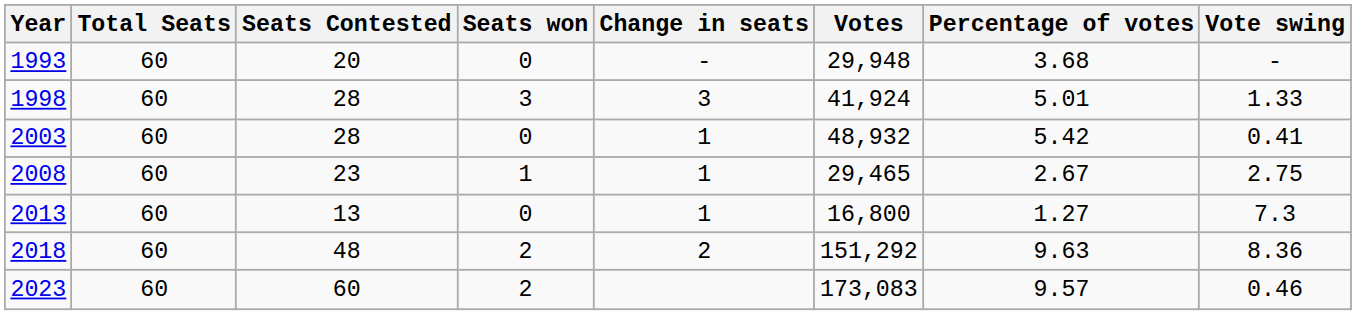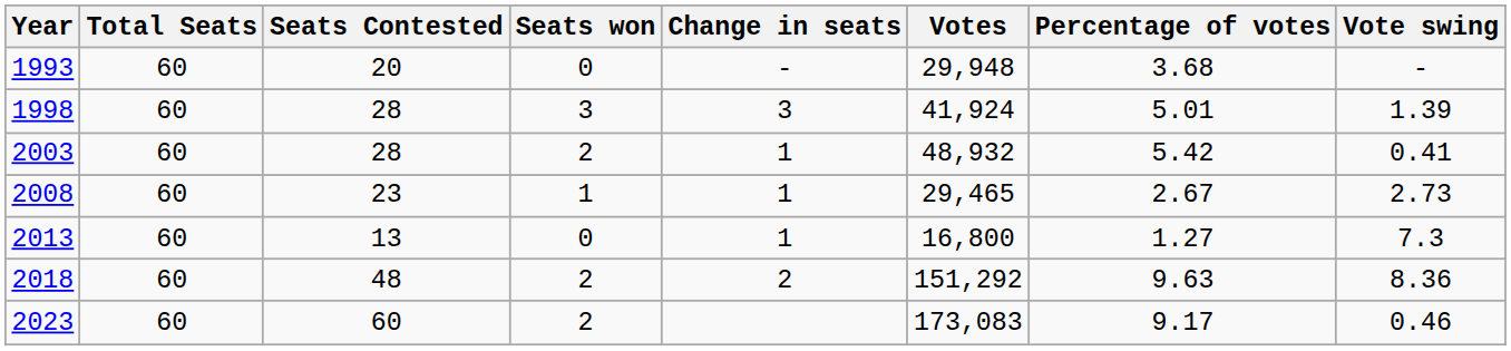 <table class="wikitable sortable" style="text-align:center">
 <tr>
 <th>Year</th>
 <th>Total Seats</th>
 <th>Seats Contested</th>
 <th>Seats won</th>
 <th>Change in seats</th>
 <th>Votes</th>
 <th>Percentage of votes</th>
 <th>Vote swing</th>
 </tr>
 <tr>
 <td><a href='#'>1993</a></td>
 <td>60</td>
 <td>20</td>
 <td>0</td>
 <td>-</td>
 <td>29,948</td>
 <td>3.68</td>
 <td>-</td>
 </tr>
 <tr>
 <td><a href='#'>1998</a></td>
 <td>60</td>
 <td>28</td>
 <td>3</td>
 <td>3</td>
 <td>41,924</td>
 <td>5.01</td>
-<td>1.33</td>
+<td>1.39</td>
 </tr>
 <tr>
 <td><a href='#'>2003</a></td>
 <td>60</td>
 <td>28</td>
-<td>0</td>
+<td>2</td>
 <td>1</td>
 <td>48,932</td>
 <td>5.42</td>
 <td>0.41</td>
 </tr>
 <tr>
 <td><a href='#'>2008</a></td>
 <td>60</td>
 <td>23</td>
 <td>1</td>
 <td>1</td>
 <td>29,465</td>
 <td>2.67</td>
-<td>2.75</td>
+<td>2.73</td>
 </tr>
 <tr>
 <td><a href='#'>2013</a></td>
 <td>60</td>
 <td>13</td>
 <td>0</td>
 <td>1</td>
 <td>16,800</td>
 <td>1.27</td>
 <td>7.3</td>
 </tr>
 <tr>
 <td><a href='#'>2018</a></td>
 <td>60</td>
 <td>48</td>
 <td>2</td>
 <td>2</td>
 <td>151,292</td>
 <td>9.63</td>
 <td>8.36</td>
 </tr>
 <tr>
 <td><a href='#'>2023</a></td>
 <td>60</td>
 <td>60</td>
 <td>2</td>
 <td></td>
 <td>173,083</td>
-<td>9.57</td>
+<td>9.17</td>
 <td>0.46</td>
 </tr>
 </table>
